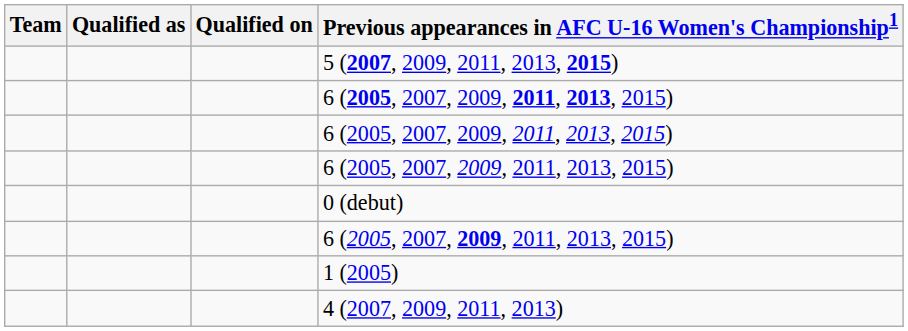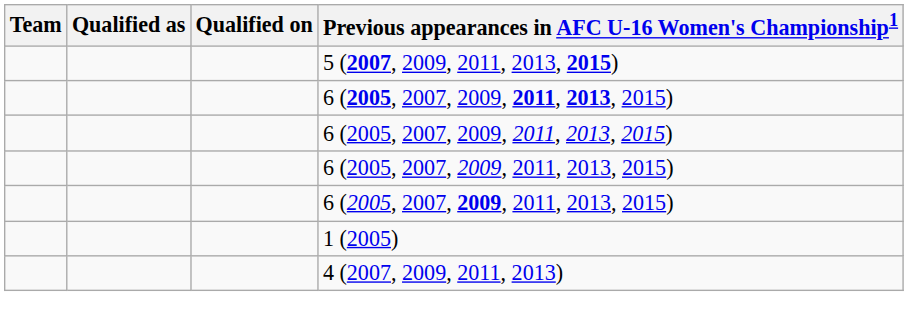 <table class="wikitable sortable">
 <tr>
 <th>Team</th>
 <th>Qualified as</th>
 <th>Qualified on</th>
 <th data-sort-type="number">Previous appearances in <a href='#'>AFC U-16 Women's Championship</a><sup><strong><a href='#'>1</a></strong></sup></th>
 </tr>
 <tr>
 <td></td>
 <td></td>
 <td></td>
 <td>5 (<strong><a href='#'>2007</a></strong>, <a href='#'>2009</a>, <a href='#'>2011</a>, <a href='#'>2013</a>, <strong><a href='#'>2015</a></strong>)</td>
 </tr>
 <tr>
 <td></td>
 <td></td>
 <td></td>
 <td>6 (<strong><a href='#'>2005</a></strong>, <a href='#'>2007</a>, <a href='#'>2009</a>, <strong><a href='#'>2011</a></strong>, <strong><a href='#'>2013</a></strong>, <a href='#'>2015</a>)</td>
 </tr>
 <tr>
 <td></td>
 <td></td>
 <td></td>
 <td>6 (<a href='#'>2005</a>, <a href='#'>2007</a>, <a href='#'>2009</a>, <em><a href='#'>2011</a></em>, <em><a href='#'>2013</a></em>, <em><a href='#'>2015</a></em>)</td>
 </tr>
 <tr>
 <td></td>
 <td></td>
 <td></td>
 <td>6 (<a href='#'>2005</a>, <a href='#'>2007</a>, <em><a href='#'>2009</a></em>, <a href='#'>2011</a>, <a href='#'>2013</a>, <a href='#'>2015</a>)</td>
 </tr>
 <tr>
 <td></td>
 <td></td>
 <td></td>
-<td>0 (debut)</td>
-</tr>
-<tr>
-<td></td>
-<td></td>
-<td></td>
 <td>6 (<em><a href='#'>2005</a></em>, <a href='#'>2007</a>, <strong><a href='#'>2009</a></strong>, <a href='#'>2011</a>, <a href='#'>2013</a>, <a href='#'>2015</a>)</td>
 </tr>
 <tr>
 <td></td>
 <td></td>
 <td></td>
 <td>1 (<a href='#'>2005</a>)</td>
 </tr>
 <tr>
 <td></td>
 <td></td>
 <td></td>
 <td>4 (<a href='#'>2007</a>, <a href='#'>2009</a>, <a href='#'>2011</a>, <a href='#'>2013</a>)</td>
 </tr>
 </table>
